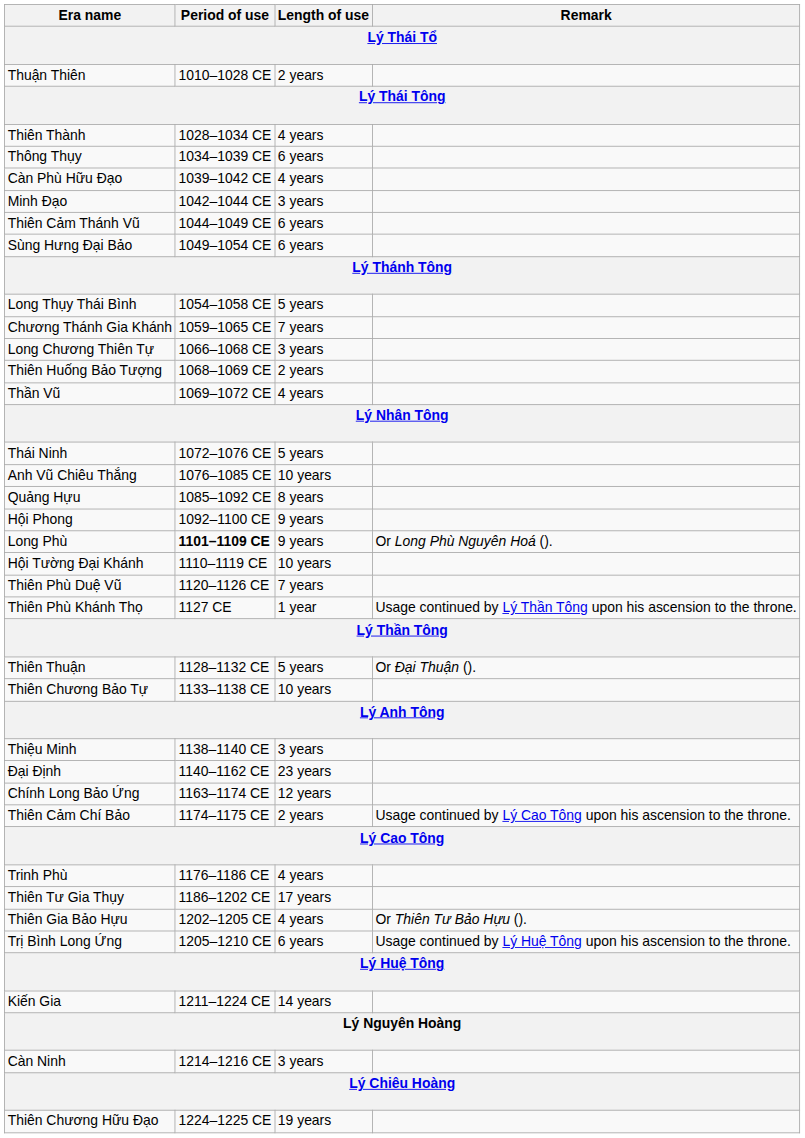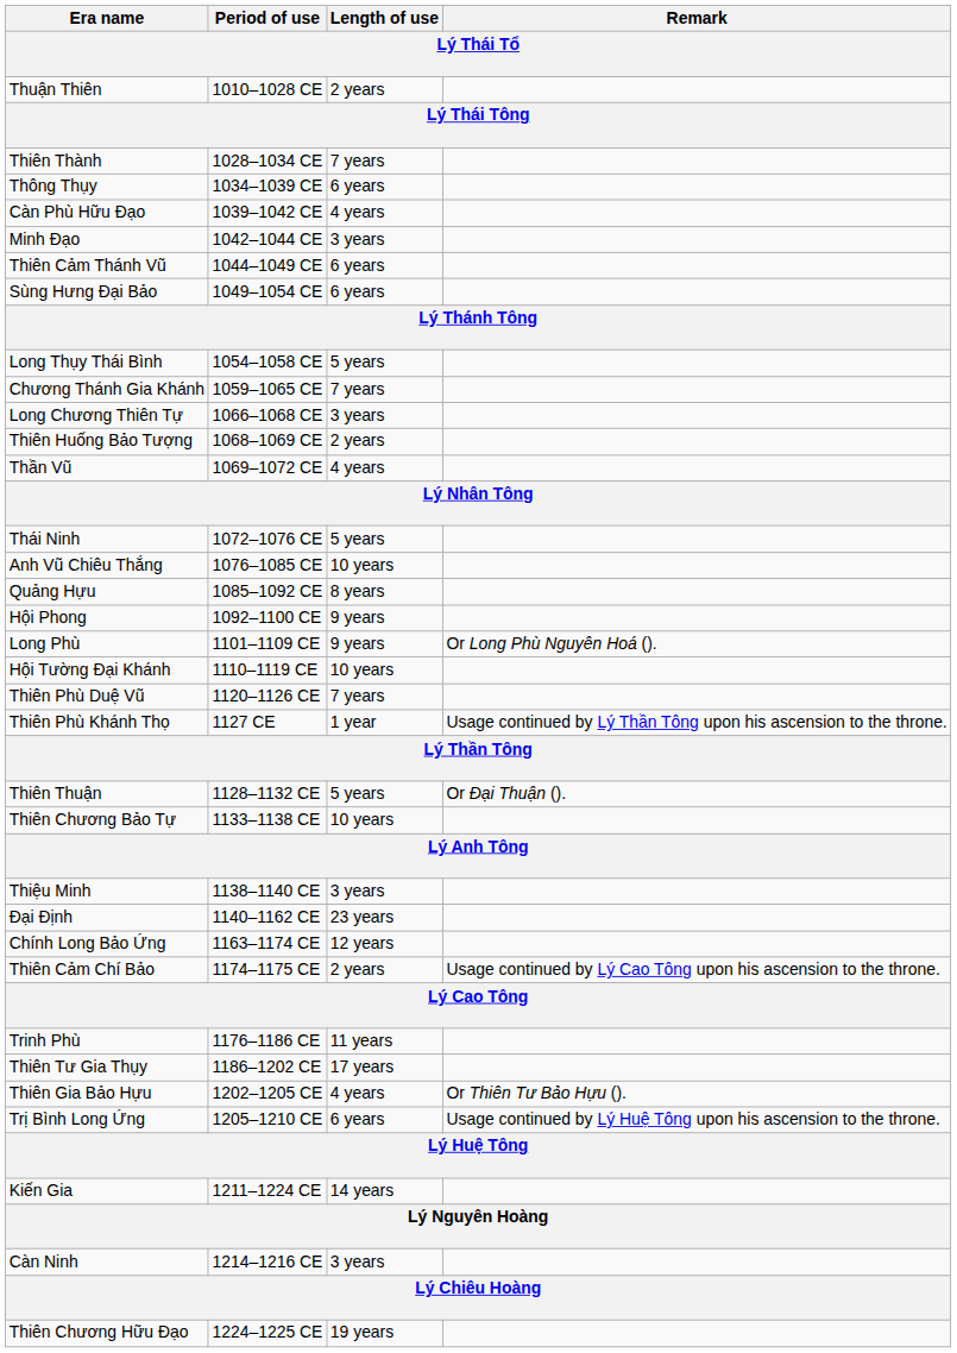 <table class="wikitable">
 <tr>
 <th>Era name</th>
 <th>Period of use</th>
 <th>Length of use</th>
 <th>Remark</th>
 </tr>
 <tr>
 <th colspan="4"><a href='#'>Lý Thái Tổ</a><br><br></th>
 </tr>
 <tr>
 <td>Thuận Thiên<br></td>
 <td>1010–1028 CE</td>
 <td>2 years</td>
 <td></td>
 </tr>
 <tr>
 <th colspan="4"><a href='#'>Lý Thái Tông</a><br><br></th>
 </tr>
 <tr>
 <td>Thiên Thành<br></td>
 <td>1028–1034 CE</td>
-<td>4 years</td>
+<td>7 years</td>
 <td></td>
 </tr>
 <tr>
 <td>Thông Thụy<br></td>
 <td>1034–1039 CE</td>
 <td>6 years</td>
 <td></td>
 </tr>
 <tr>
 <td>Càn Phù Hữu Đạo<br></td>
 <td>1039–1042 CE</td>
 <td>4 years</td>
 <td></td>
 </tr>
 <tr>
 <td>Minh Đạo<br></td>
 <td>1042–1044 CE</td>
 <td>3 years</td>
 <td></td>
 </tr>
 <tr>
 <td>Thiên Cảm Thánh Vũ<br></td>
 <td>1044–1049 CE</td>
 <td>6 years</td>
 <td></td>
 </tr>
 <tr>
 <td>Sùng Hưng Đại Bảo<br></td>
 <td>1049–1054 CE</td>
 <td>6 years</td>
 <td></td>
 </tr>
 <tr>
 <th colspan="4"><a href='#'>Lý Thánh Tông</a><br><br></th>
 </tr>
 <tr>
 <td>Long Thụy Thái Bình<br></td>
 <td>1054–1058 CE</td>
 <td>5 years</td>
 <td></td>
 </tr>
 <tr>
 <td>Chương Thánh Gia Khánh<br></td>
 <td>1059–1065 CE</td>
 <td>7 years</td>
 <td></td>
 </tr>
 <tr>
 <td>Long Chương Thiên Tự<br></td>
 <td>1066–1068 CE</td>
 <td>3 years</td>
 <td></td>
 </tr>
 <tr>
 <td>Thiên Huống Bảo Tượng<br></td>
 <td>1068–1069 CE</td>
 <td>2 years</td>
 <td></td>
 </tr>
 <tr>
 <td>Thần Vũ<br></td>
 <td>1069–1072 CE</td>
 <td>4 years</td>
 <td></td>
 </tr>
 <tr>
 <th colspan="4"><a href='#'>Lý Nhân Tông</a><br><br></th>
 </tr>
 <tr>
 <td>Thái Ninh<br></td>
 <td>1072–1076 CE</td>
 <td>5 years</td>
 <td></td>
 </tr>
 <tr>
 <td>Anh Vũ Chiêu Thắng<br></td>
 <td>1076–1085 CE</td>
 <td>10 years</td>
 <td></td>
 </tr>
 <tr>
 <td>Quảng Hựu<br></td>
 <td>1085–1092 CE</td>
 <td>8 years</td>
 <td></td>
 </tr>
 <tr>
 <td>Hội Phong<br></td>
 <td>1092–1100 CE</td>
 <td>9 years</td>
 <td></td>
 </tr>
 <tr>
 <td>Long Phù<br></td>
-<td><strong>1101–1109 CE</strong></td>
+<td>1101–1109 CE</td>
 <td>9 years</td>
 <td>Or <em>Long Phù Nguyên Hoá</em> ().</td>
 </tr>
 <tr>
 <td>Hội Tường Đại Khánh<br></td>
 <td>1110–1119 CE</td>
 <td>10 years</td>
 <td></td>
 </tr>
 <tr>
 <td>Thiên Phù Duệ Vũ<br></td>
 <td>1120–1126 CE</td>
 <td>7 years</td>
 <td></td>
 </tr>
 <tr>
 <td>Thiên Phù Khánh Thọ<br></td>
 <td>1127 CE</td>
 <td>1 year</td>
 <td>Usage continued by <a href='#'>Lý Thần Tông</a> upon his ascension to the throne.</td>
 </tr>
 <tr>
 <th colspan="4"><a href='#'>Lý Thần Tông</a><br><br></th>
 </tr>
 <tr>
 <td>Thiên Thuận<br></td>
 <td>1128–1132 CE</td>
 <td>5 years</td>
 <td>Or <em>Đại Thuận</em> ().</td>
 </tr>
 <tr>
 <td>Thiên Chương Bảo Tự<br></td>
 <td>1133–1138 CE</td>
 <td>10 years</td>
 <td></td>
 </tr>
 <tr>
 <th colspan="4"><a href='#'>Lý Anh Tông</a><br><br></th>
 </tr>
 <tr>
 <td>Thiệu Minh<br></td>
 <td>1138–1140 CE</td>
 <td>3 years</td>
 <td></td>
 </tr>
 <tr>
 <td>Đại Định<br></td>
 <td>1140–1162 CE</td>
 <td>23 years</td>
 <td></td>
 </tr>
 <tr>
 <td>Chính Long Bảo Ứng<br></td>
 <td>1163–1174 CE</td>
 <td>12 years</td>
 <td></td>
 </tr>
 <tr>
 <td>Thiên Cảm Chí Bảo<br></td>
 <td>1174–1175 CE</td>
 <td>2 years</td>
 <td>Usage continued by <a href='#'>Lý Cao Tông</a> upon his ascension to the throne.</td>
 </tr>
 <tr>
 <th colspan="4"><a href='#'>Lý Cao Tông</a><br><br></th>
 </tr>
 <tr>
 <td>Trinh Phù<br></td>
 <td>1176–1186 CE</td>
-<td>4 years</td>
+<td>11 years</td>
 <td></td>
 </tr>
 <tr>
 <td>Thiên Tư Gia Thụy<br></td>
 <td>1186–1202 CE</td>
 <td>17 years</td>
 <td></td>
 </tr>
 <tr>
 <td>Thiên Gia Bảo Hựu<br></td>
 <td>1202–1205 CE</td>
 <td>4 years</td>
 <td>Or <em>Thiên Tư Bảo Hựu</em> ().</td>
 </tr>
 <tr>
 <td>Trị Bình Long Ứng<br></td>
 <td>1205–1210 CE</td>
 <td>6 years</td>
 <td>Usage continued by <a href='#'>Lý Huệ Tông</a> upon his ascension to the throne.</td>
 </tr>
 <tr>
 <th colspan="4"><a href='#'>Lý Huệ Tông</a><br><br></th>
 </tr>
 <tr>
 <td>Kiến Gia<br></td>
 <td>1211–1224 CE</td>
 <td>14 years</td>
 <td></td>
 </tr>
 <tr>
 <th colspan="4">Lý Nguyên Hoàng<br><br></th>
 </tr>
 <tr>
 <td>Càn Ninh<br></td>
 <td>1214–1216 CE</td>
 <td>3 years</td>
 <td></td>
 </tr>
 <tr>
 <th colspan="4"><a href='#'>Lý Chiêu Hoàng</a><br><br></th>
 </tr>
 <tr>
 <td>Thiên Chương Hữu Đạo<br></td>
 <td>1224–1225 CE</td>
 <td>19 years</td>
 <td></td>
 </tr>
 </table>
